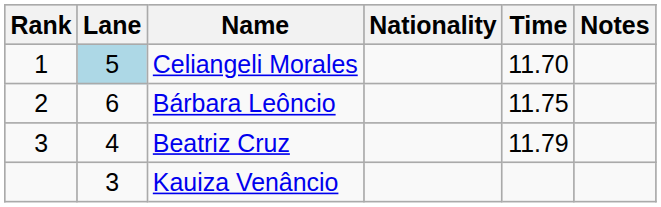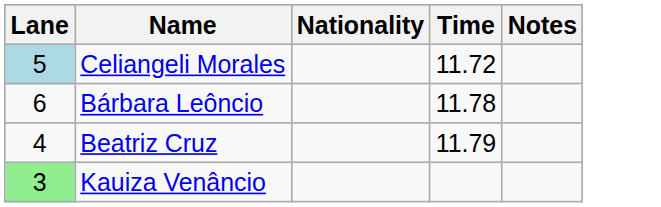 <table class="wikitable sortable" style="text-align:center;font-size:95%">
 <tr>
-<th>Rank</th>
 <th>Lane</th>
 <th>Name</th>
 <th>Nationality</th>
 <th>Time</th>
 <th>Notes</th>
 </tr>
 <tr>
-<td>1</td>
 <td style="background: lightblue;">5</td>
 <td align=left><a href='#'>Celiangeli Morales</a></td>
 <td align=left></td>
-<td>11.70</td>
+<td>11.72</td>
 <td></td>
 </tr>
 <tr>
-<td>2</td>
 <td>6</td>
 <td align=left><a href='#'>Bárbara Leôncio</a></td>
 <td align=left></td>
-<td>11.75</td>
+<td>11.78</td>
 <td></td>
 </tr>
 <tr>
-<td>3</td>
 <td>4</td>
 <td align=left><a href='#'>Beatriz Cruz</a></td>
 <td align=left></td>
 <td>11.79</td>
 <td></td>
 </tr>
 <tr>
-<td></td>
-<td>3</td>
+<td style="background: lightgreen;">3</td>
 <td align=left><a href='#'>Kauiza Venâncio</a></td>
 <td align=left></td>
 <td></td>
 <td></td>
 </tr>
 </table>
